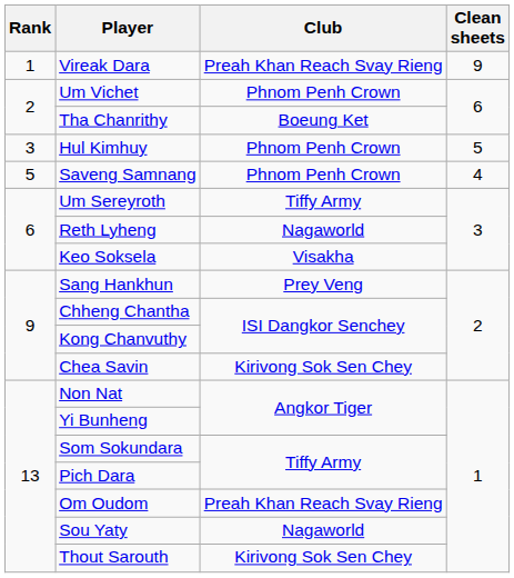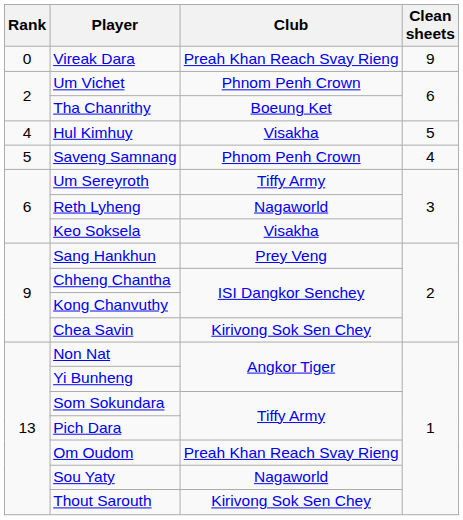 <table class="wikitable" style="text-align:center">
 <tr>
 <th>Rank</th>
 <th>Player</th>
 <th>Club</th>
 <th>Clean<br>sheets</th>
 </tr>
 <tr>
-<td rowspan=1>1</td>
+<td rowspan=1>0</td>
 <td align=left> <a href='#'>Vireak Dara</a></td>
 <td><a href='#'>Preah Khan Reach Svay Rieng</a></td>
 <td rowspan=1>9</td>
 </tr>
 <tr>
 <td rowspan=2>2</td>
 <td align=left> <a href='#'>Um Vichet</a></td>
 <td><a href='#'>Phnom Penh Crown</a></td>
 <td rowspan=2>6</td>
 </tr>
 <tr>
 <td align=left> <a href='#'>Tha Chanrithy</a></td>
 <td><a href='#'>Boeung Ket</a></td>
 </tr>
 <tr>
-<td rowspan=1>3</td>
+<td rowspan=1>4</td>
 <td align=left> <a href='#'>Hul Kimhuy</a></td>
-<td><a href='#'>Phnom Penh Crown</a></td>
+<td rowspan=1><a href='#'>Visakha</a></td>
 <td rowspan=1>5</td>
 </tr>
 <tr>
 <td rowspan=1>5</td>
 <td align=left> <a href='#'>Saveng Samnang</a></td>
 <td><a href='#'>Phnom Penh Crown</a></td>
 <td rowspan=1>4</td>
 </tr>
 <tr>
 <td rowspan=3>6</td>
 <td align=left> <a href='#'>Um Sereyroth</a></td>
 <td rowspan=1><a href='#'>Tiffy Army</a></td>
 <td rowspan=3>3</td>
 </tr>
 <tr>
 <td align=left> <a href='#'>Reth Lyheng</a></td>
 <td rowspan=><a href='#'>Nagaworld</a></td>
 </tr>
 <tr>
 <td align=left> <a href='#'>Keo Soksela</a></td>
 <td rowspan= style="background: paleturquoise;"><a href='#'>Visakha</a></td>
 </tr>
 <tr>
 <td rowspan=4>9</td>
 <td align=left> <a href='#'>Sang Hankhun</a></td>
 <td><a href='#'>Prey Veng</a></td>
 <td rowspan=4>2</td>
 </tr>
 <tr>
 <td align=left> <a href='#'>Chheng Chantha</a></td>
 <td rowspan=2><a href='#'>ISI Dangkor Senchey</a></td>
 </tr>
 <tr>
 <td align=left> <a href='#'>Kong Chanvuthy</a></td>
 </tr>
 <tr>
 <td align=left> <a href='#'>Chea Savin</a></td>
 <td rowspan=1><a href='#'>Kirivong Sok Sen Chey</a></td>
 </tr>
 <tr>
 <td rowspan=9>13</td>
 <td align=left> <a href='#'>Non Nat</a></td>
 <td rowspan=2><a href='#'>Angkor Tiger</a></td>
 <td rowspan=9>1</td>
 </tr>
 <tr>
 <td align=left> <a href='#'>Yi Bunheng</a></td>
 </tr>
 <tr>
 <td align=left> <a href='#'>Som Sokundara</a></td>
 <td rowspan=2><a href='#'>Tiffy Army</a></td>
 </tr>
 <tr>
 <td align=left> <a href='#'>Pich Dara</a></td>
 </tr>
 <tr>
 <td align=left> <a href='#'>Om Oudom</a></td>
 <td><a href='#'>Preah Khan Reach Svay Rieng</a></td>
 </tr>
 <tr>
 <td align=left> <a href='#'>Sou Yaty</a></td>
 <td rowspan=><a href='#'>Nagaworld</a></td>
 </tr>
 <tr>
 <td align=left> <a href='#'>Thout Sarouth</a></td>
 <td rowspan=><a href='#'>Kirivong Sok Sen Chey</a></td>
 </tr>
 </table>
